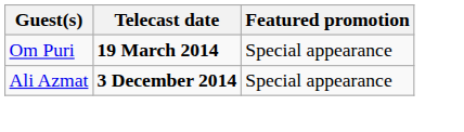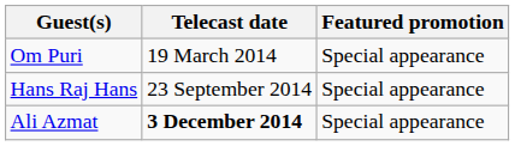 <table class="wikitable">
 <tr>
 <th>Guest(s)</th>
 <th>Telecast date</th>
 <th>Featured promotion</th>
 </tr>
 <tr>
 <td><a href='#'>Om Puri</a></td>
-<td><strong>19 March 2014</strong></td>
+<td>19 March 2014</td>
+<td>Special appearance</td>
+</tr>
+<tr>
+<td><a href='#'>Hans Raj Hans</a></td>
+<td>23 September 2014</td>
 <td>Special appearance</td>
 </tr>
 <tr>
 <td><a href='#'>Ali Azmat</a></td>
 <td><strong>3 December 2014</strong></td>
 <td>Special appearance</td>
 </tr>
 </table>
